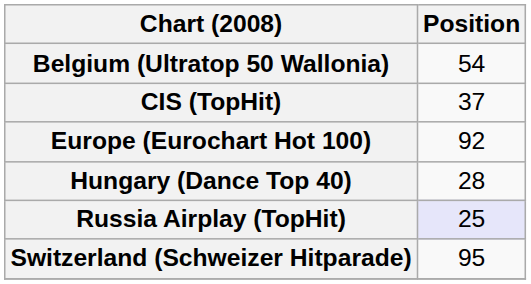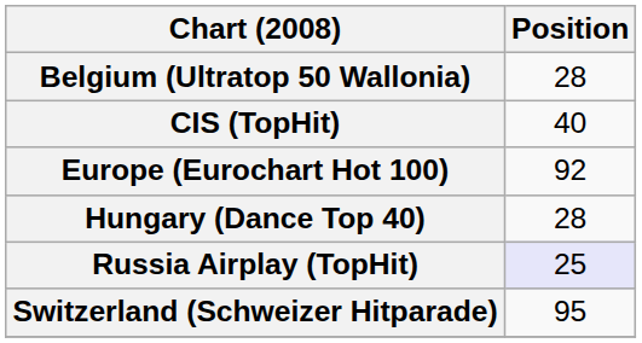 <table class="wikitable sortable plainrowheaders" style="text-align:center">
 <tr>
 <th scope="col">Chart (2008)</th>
 <th scope="col">Position</th>
 </tr>
 <tr>
 <th scope="row">Belgium (Ultratop 50 Wallonia)</th>
-<td>54</td>
+<td>28</td>
 </tr>
 <tr>
 <th scope="row">CIS (TopHit)</th>
-<td>37</td>
+<td>40</td>
 </tr>
 <tr>
 <th scope="row">Europe (Eurochart Hot 100)</th>
 <td>92</td>
 </tr>
 <tr>
 <th scope="row">Hungary (Dance Top 40)</th>
 <td>28</td>
 </tr>
 <tr>
 <th scope="row">Russia Airplay (TopHit)</th>
 <td style="background: lavender;">25</td>
 </tr>
 <tr>
 <th scope="row">Switzerland (Schweizer Hitparade)</th>
 <td>95</td>
 </tr>
 <tr>
 </tr>
 </table>
